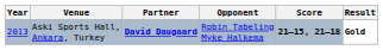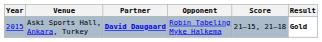 <table class="sortable wikitable" style="font-size: 90%;">
 <tr>
 <th>Year</th>
 <th>Venue</th>
 <th>Partner</th>
 <th>Opponent</th>
 <th>Score</th>
 <th>Result</th>
 </tr>
 <tr style="background:#AABBCC">
-<td align="center"><a href='#'>2013</a></td>
+<td align="center"><a href='#'>2015</a></td>
 <td align="left">Aski Sports Hall,<br><a href='#'>Ankara</a>, Turkey</td>
 <td align="left"><strong> <a href='#'>David Daugaard</a></strong></td>
 <td align="left"> <a href='#'>Robin Tabeling</a><br> <a href='#'>Myke Halkema</a></td>
-<td align="left"><strong>21–15, 21–18</strong></td>
+<td align="left">21–15, 21–18</td>
 <td style="text-align:left; background:white"> <strong>Gold</strong></td>
 </tr>
 </table>
